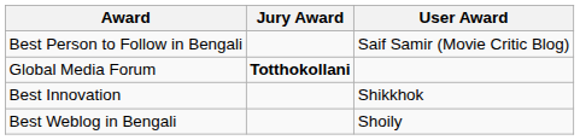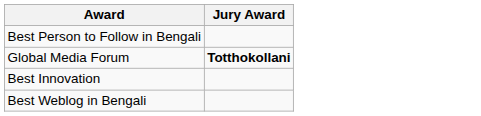 <table class="wikitable">
 <tr>
 <th>Award</th>
 <th>Jury Award</th>
-<th>User Award</th>
 </tr>
 <tr>
 <td>Best Person to Follow in Bengali</td>
 <td></td>
-<td>Saif Samir (Movie Critic Blog)</td>
 </tr>
 <tr>
 <td>Global Media Forum</td>
 <td><strong>Totthokollani</strong></td>
-<td></td>
 </tr>
 <tr>
 <td>Best Innovation</td>
 <td></td>
-<td>Shikkhok</td>
 </tr>
 <tr>
 <td>Best Weblog in Bengali</td>
 <td></td>
-<td>Shoily</td>
 </tr>
 </table>
